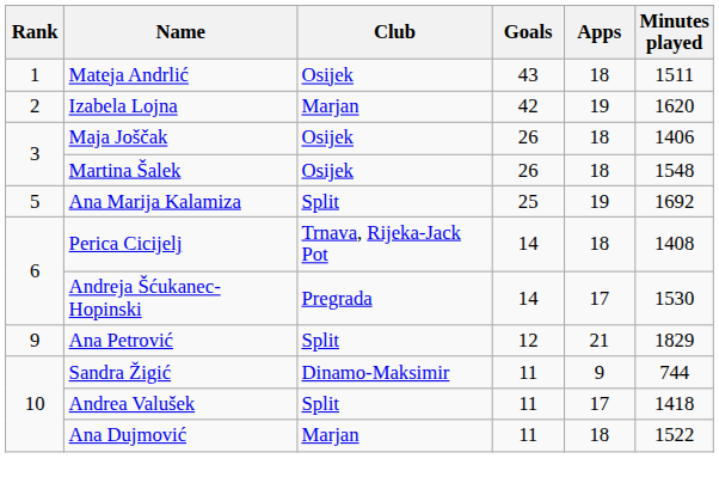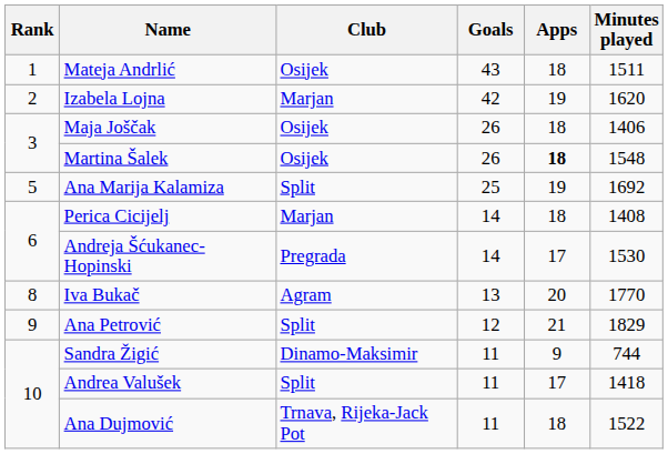 <table class="wikitable" style="text-align: center;">
 <tr>
 <th width=40>Rank</th>
 <th width=180>Name</th>
 <th width=150>Club</th>
 <th width=50>Goals</th>
 <th width=50>Apps</th>
 <th width=50>Minutes played</th>
 </tr>
 <tr>
 <td rowspan=1>1</td>
 <td align="left"><a href='#'>Mateja Andrlić</a></td>
 <td align="left"><a href='#'>Osijek</a></td>
 <td>43</td>
 <td>18</td>
 <td>1511</td>
 </tr>
 <tr>
 <td rowspan=1>2</td>
 <td align="left"><a href='#'>Izabela Lojna</a></td>
 <td align="left"><a href='#'>Marjan</a></td>
 <td>42</td>
 <td>19</td>
 <td>1620</td>
 </tr>
 <tr>
 <td rowspan=2>3</td>
 <td align="left"><a href='#'>Maja Joščak</a></td>
 <td align="left"><a href='#'>Osijek</a></td>
 <td>26</td>
 <td>18</td>
 <td>1406</td>
 </tr>
 <tr>
 <td align="left"><a href='#'>Martina Šalek</a></td>
 <td align="left"><a href='#'>Osijek</a></td>
 <td>26</td>
-<td>18</td>
+<td><strong>18</strong></td>
 <td>1548</td>
 </tr>
 <tr>
 <td rowspan=1>5</td>
 <td align="left"><a href='#'>Ana Marija Kalamiza</a></td>
 <td align="left"><a href='#'>Split</a></td>
 <td>25</td>
 <td>19</td>
 <td>1692</td>
 </tr>
 <tr>
 <td rowspan=2>6</td>
 <td align="left"><a href='#'>Perica Cicijelj</a></td>
-<td align="left"><a href='#'>Trnava</a>, <a href='#'>Rijeka-Jack Pot</a></td>
+<td align="left"><a href='#'>Marjan</a></td>
 <td>14</td>
 <td>18</td>
 <td>1408</td>
 </tr>
 <tr>
 <td align="left"><a href='#'>Andreja Šćukanec-Hopinski</a></td>
 <td align="left"><a href='#'>Pregrada</a></td>
 <td>14</td>
 <td>17</td>
 <td>1530</td>
+</tr>
+<tr>
+<td rowspan=1>8</td>
+<td align="left"><a href='#'>Iva Bukač</a></td>
+<td align="left"><a href='#'>Agram</a></td>
+<td>13</td>
+<td>20</td>
+<td>1770</td>
 </tr>
 <tr>
 <td rowspan=1>9</td>
 <td align="left"><a href='#'>Ana Petrović</a></td>
 <td align="left"><a href='#'>Split</a></td>
 <td>12</td>
 <td>21</td>
 <td>1829</td>
 </tr>
 <tr>
 <td rowspan=3>10</td>
 <td align="left"><a href='#'>Sandra Žigić</a></td>
 <td align="left"><a href='#'>Dinamo-Maksimir</a></td>
 <td>11</td>
 <td>9</td>
 <td>744</td>
 </tr>
 <tr>
 <td align="left"><a href='#'>Andrea Valušek</a></td>
 <td align="left"><a href='#'>Split</a></td>
 <td>11</td>
 <td>17</td>
 <td>1418</td>
 </tr>
 <tr>
 <td align="left"><a href='#'>Ana Dujmović</a></td>
-<td align="left"><a href='#'>Marjan</a></td>
+<td align="left"><a href='#'>Trnava</a>, <a href='#'>Rijeka-Jack Pot</a></td>
 <td>11</td>
 <td>18</td>
 <td>1522</td>
 </tr>
 </table>
